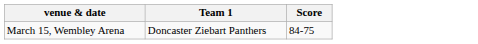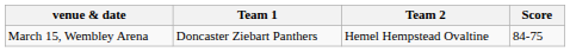 <table class="wikitable" style="font-size: 100%">
 <tr>
 <th width=200>venue & date</th>
 <th width=200>Team 1</th>
+<th width=200>Team 2</th>
 <th width=60>Score</th>
 </tr>
 <tr>
 <td>March 15, Wembley Arena</td>
 <td>Doncaster Ziebart Panthers</td>
+<td>Hemel Hempstead Ovaltine</td>
 <td>84-75</td>
 </tr>
 </table>
